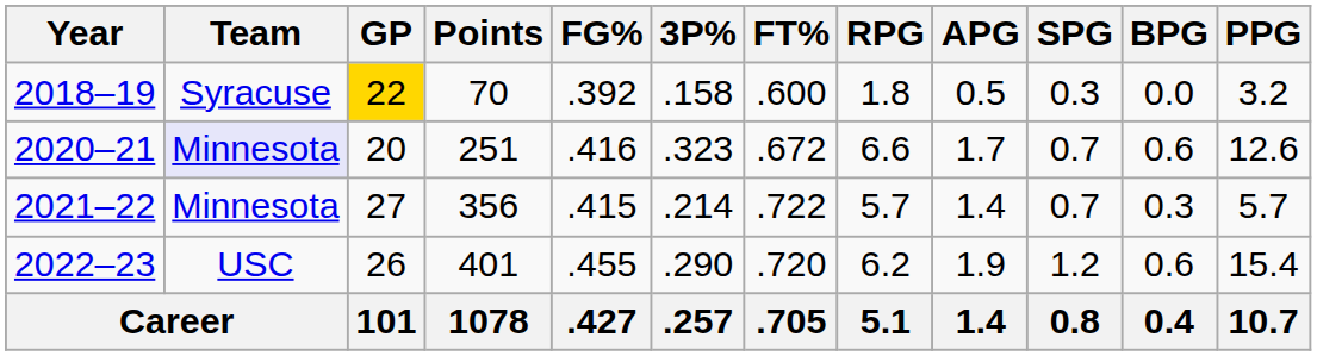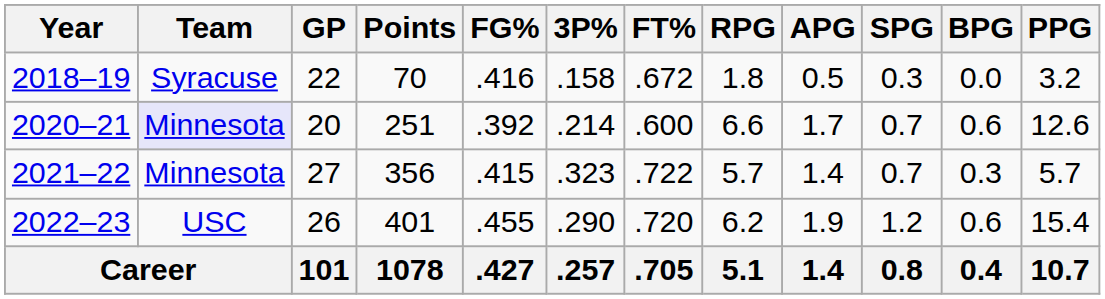 <table class="wikitable"; style="text-align:center";>
 <tr>
 <th>Year</th>
 <th>Team</th>
 <th>GP</th>
 <th>Points</th>
 <th>FG%</th>
 <th>3P%</th>
 <th>FT%</th>
 <th>RPG</th>
 <th>APG</th>
 <th>SPG</th>
 <th>BPG</th>
 <th>PPG</th>
 </tr>
 <tr>
 <td><a href='#'>2018–19</a></td>
 <td><a href='#'>Syracuse</a></td>
-<td style="background: gold;">22</td>
+<td>22</td>
 <td>70</td>
-<td>.392</td>
+<td>.416</td>
 <td>.158</td>
-<td>.600</td>
+<td>.672</td>
 <td>1.8</td>
 <td>0.5</td>
 <td>0.3</td>
 <td>0.0</td>
 <td>3.2</td>
 </tr>
 <tr>
 <td><a href='#'>2020–21</a></td>
 <td style="background: lavender;"><a href='#'>Minnesota</a></td>
 <td>20</td>
 <td>251</td>
-<td>.416</td>
-<td>.323</td>
-<td>.672</td>
+<td>.392</td>
+<td>.214</td>
+<td>.600</td>
 <td>6.6</td>
 <td>1.7</td>
 <td>0.7</td>
 <td>0.6</td>
 <td>12.6</td>
 </tr>
 <tr>
 <td><a href='#'>2021–22</a></td>
 <td><a href='#'>Minnesota</a></td>
 <td>27</td>
 <td>356</td>
 <td>.415</td>
-<td>.214</td>
+<td>.323</td>
 <td>.722</td>
 <td>5.7</td>
 <td>1.4</td>
 <td>0.7</td>
 <td>0.3</td>
 <td>5.7</td>
 </tr>
 <tr>
 <td><a href='#'>2022–23</a></td>
 <td><a href='#'>USC</a></td>
 <td>26</td>
 <td>401</td>
 <td>.455</td>
 <td>.290</td>
 <td>.720</td>
 <td>6.2</td>
 <td>1.9</td>
 <td>1.2</td>
 <td>0.6</td>
 <td>15.4</td>
 </tr>
 <tr>
 <th colspan=2; align=center>Career</th>
 <th>101</th>
 <th>1078</th>
 <th>.427</th>
 <th>.257</th>
 <th>.705</th>
 <th>5.1</th>
 <th>1.4</th>
 <th>0.8</th>
 <th>0.4</th>
 <th>10.7</th>
 </tr>
 </table>
